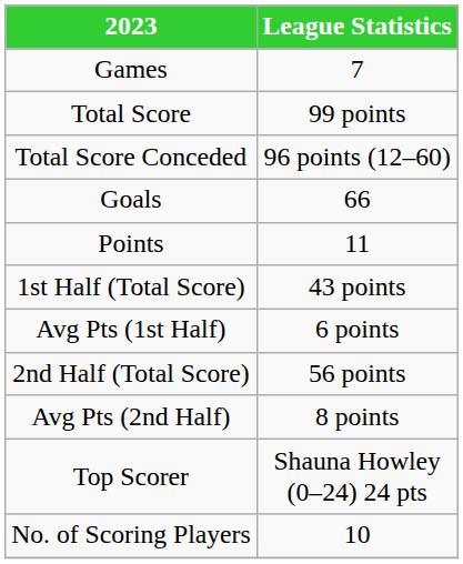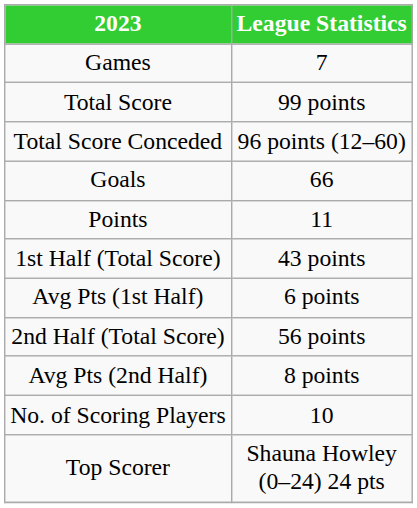 <table class="wikitable" border="2" style="text-align:center; float:center; font-size:105%">
 <tr>
 <th style=background:#32CD32;color:white;>2023</th>
 <th style=background:#32CD32;color:white;>League Statistics</th>
 </tr>
 <tr>
 <td>Games</td>
 <td>7</td>
 </tr>
 <tr>
 <td>Total Score</td>
 <td>99 points</td>
 </tr>
 <tr>
 <td>Total Score Conceded</td>
 <td>96 points (12–60)</td>
 </tr>
 <tr>
 <td>Goals</td>
 <td>66</td>
 </tr>
 <tr>
 <td>Points</td>
 <td>11</td>
 </tr>
 <tr>
 <td>1st Half (Total Score)</td>
 <td>43 points</td>
 </tr>
 <tr>
 <td>Avg Pts (1st Half)</td>
 <td>6 points</td>
 </tr>
 <tr>
 <td>2nd Half (Total Score)</td>
 <td>56 points</td>
 </tr>
 <tr>
 <td>Avg Pts (2nd Half)</td>
 <td>8 points</td>
 </tr>
 <tr>
+<td>No. of Scoring Players</td>
+<td>10</td>
+</tr>
+<tr>
 <td>Top Scorer</td>
 <td>Shauna Howley<br>(0–24) 24 pts</td>
 </tr>
 <tr>
-<td>No. of Scoring Players</td>
-<td>10</td>
-</tr>
-<tr>
 </tr>
 </table>
